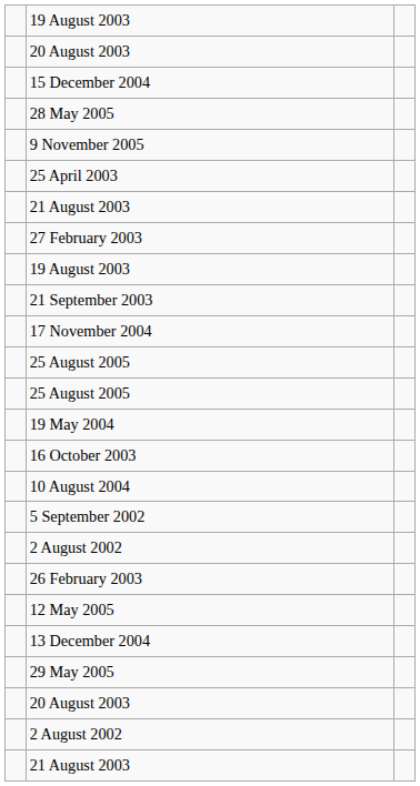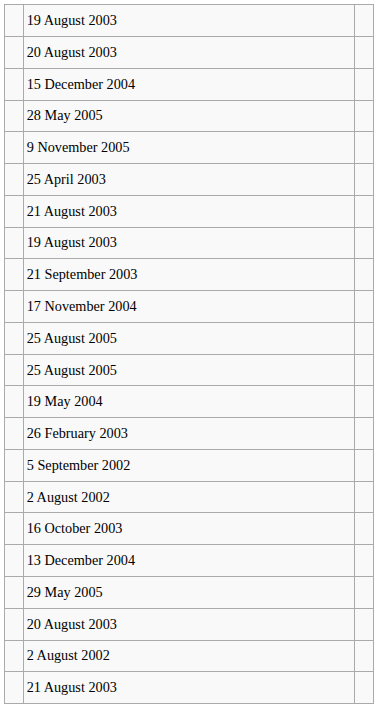 <table class="wikitable" style="font-size: 89%; float: left; width: 26em; margin-right: 1em; height: 700px">
 <tr>
 <td></td>
 <td>19 August 2003</td>
 <td></td>
 </tr>
 <tr>
 <td></td>
 <td>20 August 2003</td>
 <td></td>
 </tr>
 <tr>
 <td></td>
 <td>15 December 2004</td>
 <td></td>
 </tr>
 <tr>
 <td></td>
 <td>28 May 2005</td>
 <td></td>
 </tr>
 <tr>
 <td></td>
 <td>9 November 2005</td>
 <td></td>
 </tr>
 <tr>
 <td></td>
 <td>25 April 2003</td>
 <td></td>
 </tr>
 <tr>
 <td></td>
 <td>21 August 2003</td>
 <td></td>
 </tr>
 <tr>
 <td></td>
-<td>27 February 2003</td>
-<td></td>
-</tr>
-<tr>
-<td></td>
 <td>19 August 2003</td>
 <td></td>
 </tr>
 <tr>
 <td></td>
 <td>21 September 2003</td>
 <td></td>
 </tr>
 <tr>
 <td></td>
 <td>17 November 2004</td>
 <td></td>
 </tr>
 <tr>
 <td></td>
 <td>25 August 2005</td>
 <td></td>
 </tr>
 <tr>
 <td></td>
 <td>25 August 2005</td>
 <td></td>
 </tr>
 <tr>
 <td></td>
 <td>19 May 2004</td>
 <td></td>
 </tr>
 <tr>
 <td></td>
-<td>16 October 2003</td>
-<td></td>
-</tr>
-<tr>
-<td></td>
-<td>10 August 2004</td>
+<td>26 February 2003</td>
 <td></td>
 </tr>
 <tr>
 <td></td>
 <td>5 September 2002</td>
 <td></td>
 </tr>
 <tr>
 <td></td>
 <td>2 August 2002</td>
 <td></td>
 </tr>
 <tr>
 <td></td>
-<td>26 February 2003</td>
-<td></td>
-</tr>
-<tr>
-<td></td>
-<td>12 May 2005</td>
+<td>16 October 2003</td>
 <td></td>
 </tr>
 <tr>
 <td></td>
 <td>13 December 2004</td>
 <td></td>
 </tr>
 <tr>
 <td></td>
 <td>29 May 2005</td>
 <td></td>
 </tr>
 <tr>
 <td></td>
 <td>20 August 2003</td>
 <td></td>
 </tr>
 <tr>
 <td></td>
 <td>2 August 2002</td>
 <td></td>
 </tr>
 <tr>
 <td></td>
 <td>21 August 2003</td>
 <td></td>
 </tr>
 </table>
